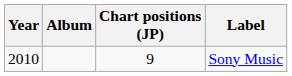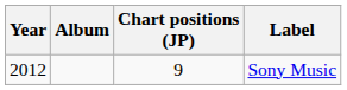 <table class="wikitable">
 <tr>
 <th>Year</th>
 <th>Album</th>
 <th>Chart positions<br>(JP)</th>
 <th>Label</th>
 </tr>
 <tr>
-<td>2010</td>
+<td>2012</td>
 <td></td>
 <td align="center">9</td>
 <td><a href='#'>Sony Music</a></td>
 </tr>
 </table>
